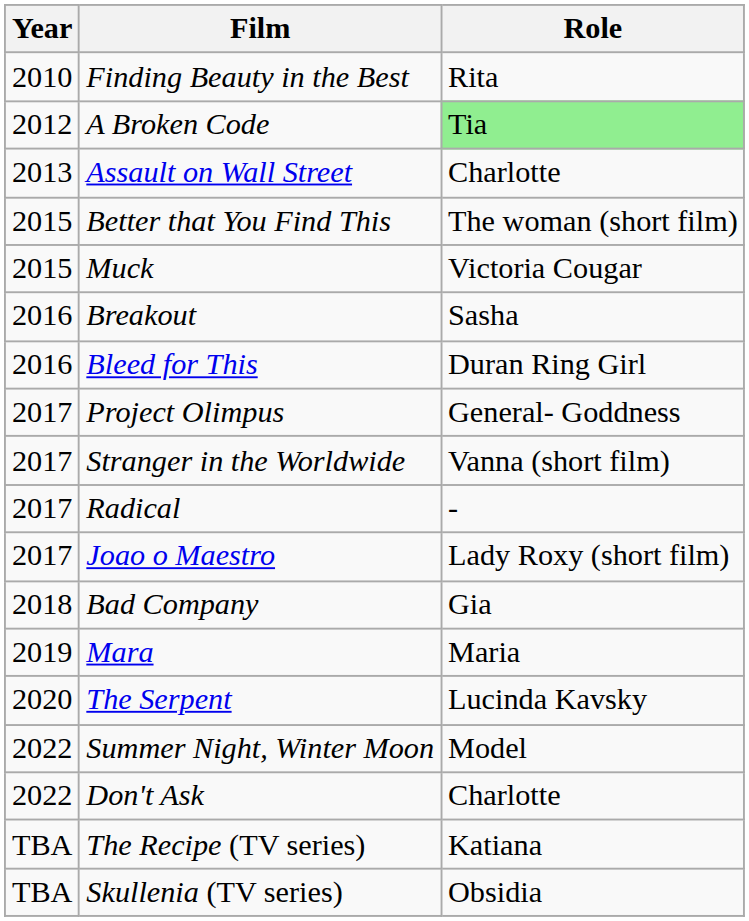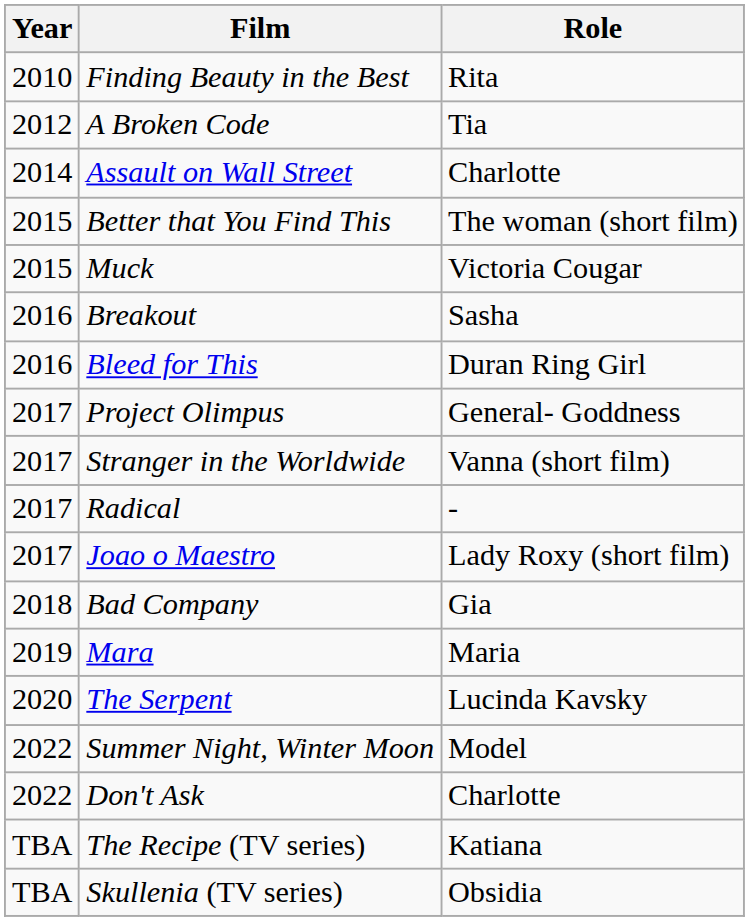 <table class="wikitable plainrwheaders">
 <tr>
 <th>Year</th>
 <th>Film</th>
 <th>Role</th>
 </tr>
 <tr>
 <td>2010</td>
 <td><em>Finding Beauty in the Best</em></td>
 <td>Rita</td>
 </tr>
 <tr>
 <td>2012</td>
 <td><em>A Broken Code</em></td>
-<td style="background: lightgreen;">Tia</td>
+<td>Tia</td>
 </tr>
 <tr>
-<td>2013</td>
+<td>2014</td>
 <td><em><a href='#'>Assault on Wall Street</a></em></td>
 <td>Charlotte</td>
 </tr>
 <tr>
 <td>2015</td>
 <td><em>Better that You Find This</em></td>
 <td>The woman (short film)</td>
 </tr>
 <tr>
 <td>2015</td>
 <td><em>Muck</em></td>
 <td>Victoria Cougar</td>
 </tr>
 <tr>
 <td>2016</td>
 <td><em>Breakout</em></td>
 <td>Sasha</td>
 </tr>
 <tr>
 <td rowspan="1">2016</td>
 <td><em><a href='#'>Bleed for This</a></em></td>
 <td>Duran Ring Girl</td>
 </tr>
 <tr>
 <td>2017</td>
 <td><em>Project Olimpus</em></td>
 <td>General- Goddness</td>
 </tr>
 <tr>
 <td>2017</td>
 <td><em>Stranger in the Worldwide</em></td>
 <td>Vanna (short film)</td>
 </tr>
 <tr>
 <td>2017</td>
 <td><em>Radical</em></td>
 <td>-</td>
 </tr>
 <tr>
 <td>2017</td>
 <td><em><a href='#'>Joao o Maestro</a></em></td>
 <td>Lady Roxy (short film)</td>
 </tr>
 <tr>
 <td>2018</td>
 <td><em>Bad Company</em></td>
 <td>Gia</td>
 </tr>
 <tr>
 <td>2019</td>
 <td><em><a href='#'>Mara</a></em></td>
 <td>Maria</td>
 </tr>
 <tr>
 <td rowspan="1">2020</td>
 <td><em><a href='#'>The Serpent</a></em></td>
 <td>Lucinda Kavsky</td>
 </tr>
 <tr>
 <td>2022</td>
 <td><em>Summer Night, Winter Moon</em></td>
 <td>Model</td>
 </tr>
 <tr>
 <td>2022</td>
 <td><em>Don't Ask</em></td>
 <td>Charlotte</td>
 </tr>
 <tr>
 <td>TBA</td>
 <td><em>The Recipe</em> (TV series)</td>
 <td>Katiana</td>
 </tr>
 <tr>
 <td>TBA</td>
 <td><em>Skullenia</em> (TV series)</td>
 <td>Obsidia</td>
 </tr>
 </table>
